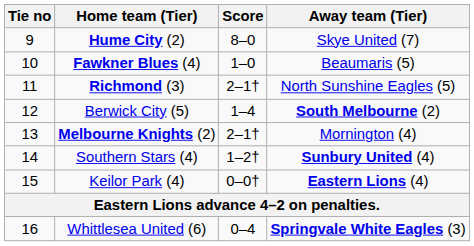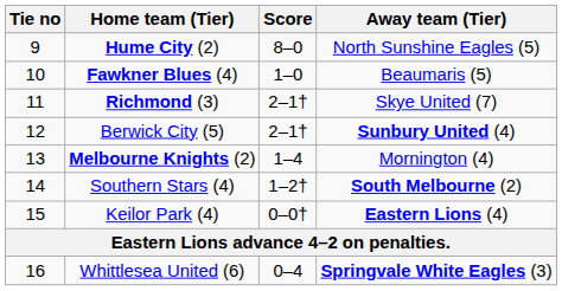 <table class="wikitable" style="text-align:center">
 <tr>
 <th>Tie no</th>
 <th>Home team (Tier)</th>
 <th>Score</th>
 <th>Away team (Tier)</th>
 </tr>
 <tr>
 <td>9</td>
 <td><strong><a href='#'>Hume City</a></strong> (2)</td>
 <td>8–0</td>
-<td><a href='#'>Skye United</a> (7)</td>
+<td><a href='#'>North Sunshine Eagles</a> (5)</td>
 </tr>
 <tr>
 <td>10</td>
 <td><strong><a href='#'>Fawkner Blues</a></strong> (4)</td>
 <td>1–0</td>
 <td><a href='#'>Beaumaris</a> (5)</td>
 </tr>
 <tr>
 <td>11</td>
 <td><strong><a href='#'>Richmond</a></strong> (3)</td>
 <td>2–1†</td>
-<td><a href='#'>North Sunshine Eagles</a> (5)</td>
+<td><a href='#'>Skye United</a> (7)</td>
 </tr>
 <tr>
 <td>12</td>
 <td><a href='#'>Berwick City</a> (5)</td>
-<td>1–4</td>
-<td><strong><a href='#'>South Melbourne</a></strong> (2)</td>
+<td>2–1†</td>
+<td><strong><a href='#'>Sunbury United</a></strong> (4)</td>
 </tr>
 <tr>
 <td>13</td>
 <td><strong><a href='#'>Melbourne Knights</a></strong> (2)</td>
-<td>2–1†</td>
+<td>1–4</td>
 <td><a href='#'>Mornington</a> (4)</td>
 </tr>
 <tr>
 <td>14</td>
 <td><a href='#'>Southern Stars</a> (4)</td>
 <td>1–2†</td>
-<td><strong><a href='#'>Sunbury United</a></strong> (4)</td>
+<td><strong><a href='#'>South Melbourne</a></strong> (2)</td>
 </tr>
 <tr>
 <td>15</td>
 <td><a href='#'>Keilor Park</a> (4)</td>
 <td>0–0†</td>
 <td><strong><a href='#'>Eastern Lions</a></strong> (4)</td>
 </tr>
 <tr>
 <th colspan=4>Eastern Lions advance 4–2 on penalties.</th>
 </tr>
 <tr>
 <td>16</td>
 <td><a href='#'>Whittlesea United</a> (6)</td>
 <td>0–4</td>
 <td><strong><a href='#'>Springvale White Eagles</a></strong> (3)</td>
 </tr>
 </table>
